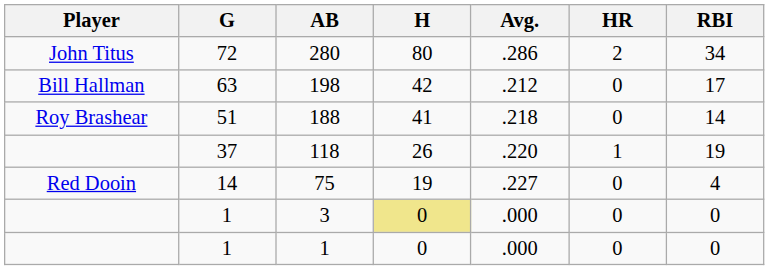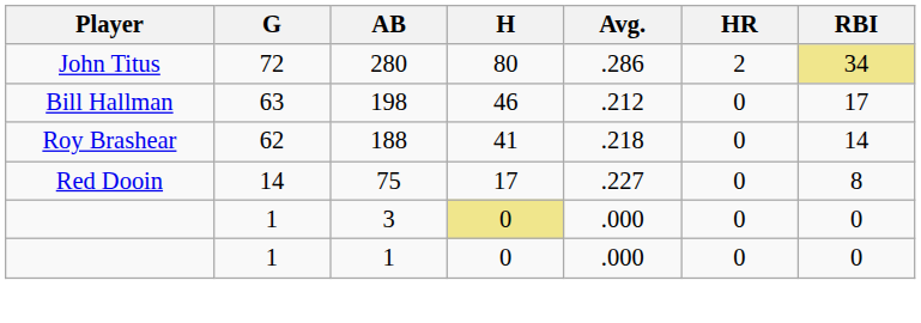 <table class="wikitable sortable">
 <tr>
 <th bgcolor="#DDDDFF" width="16%">Player</th>
 <th bgcolor="#DDDDFF" width="9%">G</th>
 <th bgcolor="#DDDDFF" width="9%">AB</th>
 <th bgcolor="#DDDDFF" width="9%">H</th>
 <th bgcolor="#DDDDFF" width="9%">Avg.</th>
 <th bgcolor="#DDDDFF" width="9%">HR</th>
 <th bgcolor="#DDDDFF" width="9%">RBI</th>
 </tr>
 <tr align="center">
 <td><a href='#'>John Titus</a></td>
 <td>72</td>
 <td>280</td>
 <td>80</td>
 <td>.286</td>
 <td>2</td>
-<td>34</td>
+<td style="background: khaki;">34</td>
 </tr>
 <tr align=center>
 <td><a href='#'>Bill Hallman</a></td>
 <td>63</td>
 <td>198</td>
-<td>42</td>
+<td>46</td>
 <td>.212</td>
 <td>0</td>
 <td>17</td>
 </tr>
 <tr align=center>
 <td><a href='#'>Roy Brashear</a></td>
-<td>51</td>
+<td>62</td>
 <td>188</td>
 <td>41</td>
 <td>.218</td>
 <td>0</td>
 <td>14</td>
 </tr>
-<tr align=center>
-<td></td>
-<td>37</td>
-<td>118</td>
-<td>26</td>
-<td>.220</td>
-<td>1</td>
-<td>19</td>
-</tr>
 <tr align="center">
 <td><a href='#'>Red Dooin</a></td>
 <td>14</td>
 <td>75</td>
-<td>19</td>
+<td>17</td>
 <td>.227</td>
 <td>0</td>
-<td>4</td>
+<td>8</td>
 </tr>
 <tr align=center>
 <td></td>
 <td>1</td>
 <td>3</td>
 <td style="background: khaki;">0</td>
 <td>.000</td>
 <td>0</td>
 <td>0</td>
 </tr>
 <tr align="center">
 <td></td>
 <td>1</td>
 <td>1</td>
 <td>0</td>
 <td>.000</td>
 <td>0</td>
 <td>0</td>
 </tr>
 </table>
